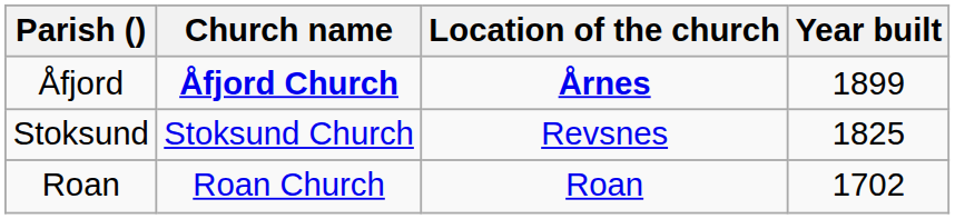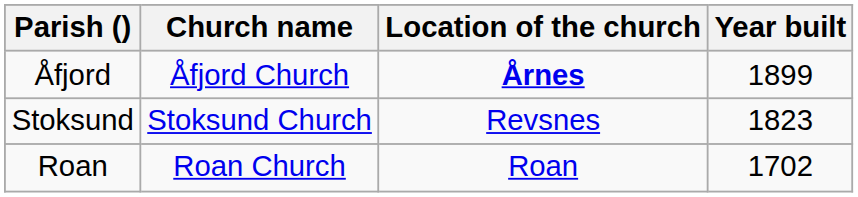 <table class="wikitable" style="text-align:center">
 <tr>
 <th>Parish ()</th>
 <th>Church name</th>
 <th>Location of the church</th>
 <th>Year built</th>
 </tr>
 <tr>
 <td>Åfjord</td>
-<td><strong><a href='#'>Åfjord Church</a></strong></td>
+<td><a href='#'>Åfjord Church</a></td>
 <td><strong><a href='#'>Årnes</a></strong></td>
 <td>1899</td>
 </tr>
 <tr>
 <td>Stoksund</td>
 <td><a href='#'>Stoksund Church</a></td>
 <td><a href='#'>Revsnes</a></td>
-<td>1825</td>
+<td>1823</td>
 </tr>
 <tr>
 <td>Roan</td>
 <td><a href='#'>Roan Church</a></td>
 <td><a href='#'>Roan</a></td>
 <td>1702</td>
 </tr>
 </table>
